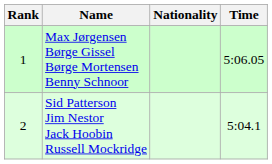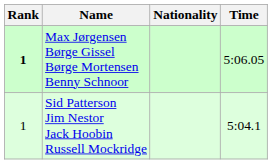 <table class="wikitable sortable" style="text-align:center">
 <tr>
 <th>Rank</th>
 <th>Name</th>
 <th>Nationality</th>
 <th>Time</th>
 </tr>
 <tr bgcolor=ccffcc>
-<td>1</td>
+<td><strong>1</strong></td>
 <td align=left><a href='#'>Max Jørgensen</a><br><a href='#'>Børge Gissel</a><br><a href='#'>Børge Mortensen</a><br><a href='#'>Benny Schnoor</a></td>
 <td align=left></td>
 <td>5:06.05</td>
 </tr>
 <tr bgcolor=ddffdd>
-<td>2</td>
+<td>1</td>
 <td align=left><a href='#'>Sid Patterson</a><br><a href='#'>Jim Nestor</a><br><a href='#'>Jack Hoobin</a><br><a href='#'>Russell Mockridge</a></td>
 <td align=left></td>
 <td>5:04.1</td>
 </tr>
 </table>
